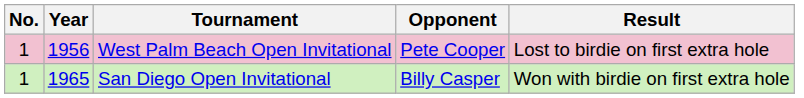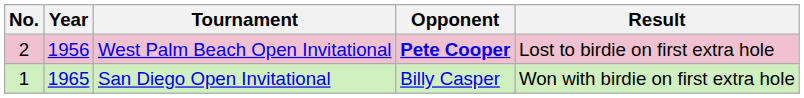 <table class="wikitable" style="font-size:95%;">
 <tr>
 <th>No.</th>
 <th>Year</th>
 <th>Tournament</th>
 <th>Opponent</th>
 <th>Result</th>
 </tr>
 <tr style="background:#F2C1D1;">
-<td align=center>1</td>
+<td align=center>2</td>
 <td><a href='#'>1956</a></td>
 <td><a href='#'>West Palm Beach Open Invitational</a></td>
-<td> <a href='#'>Pete Cooper</a></td>
+<td><strong> <a href='#'>Pete Cooper</a></strong></td>
 <td>Lost to birdie on first extra hole</td>
 </tr>
 <tr style="background:#D0F0C0;">
 <td align=center>1</td>
 <td><a href='#'>1965</a></td>
 <td><a href='#'>San Diego Open Invitational</a></td>
 <td> <a href='#'>Billy Casper</a></td>
 <td>Won with birdie on first extra hole</td>
 </tr>
 </table>
